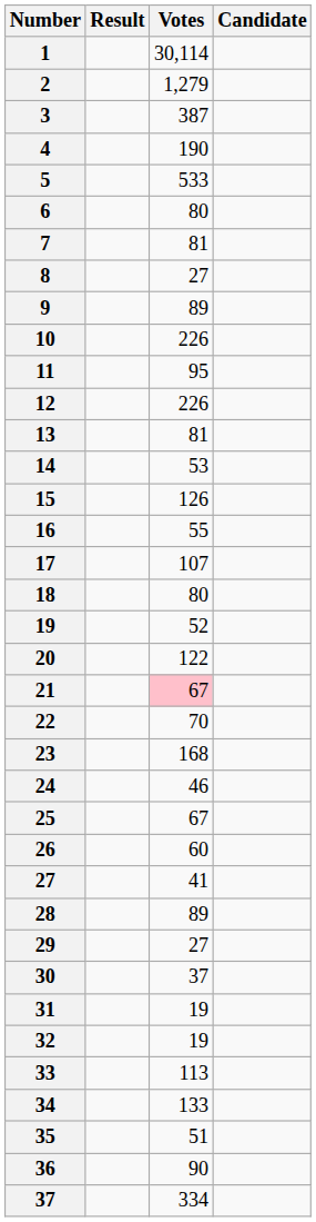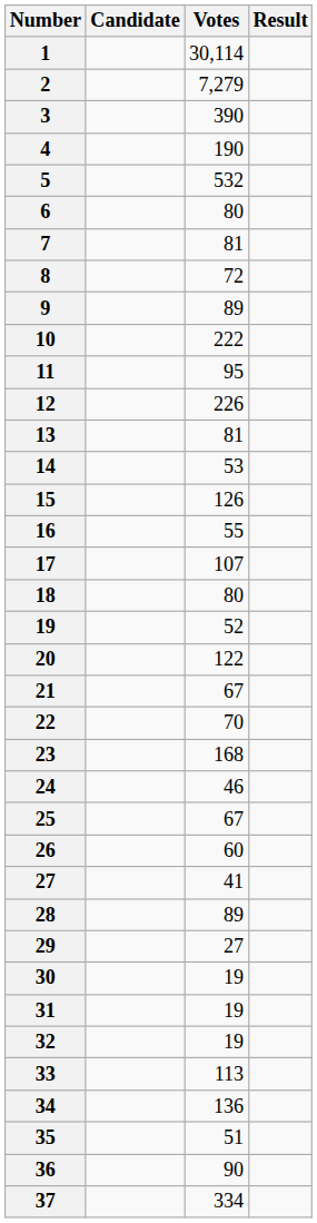 <table class="wikitable sortable">
 <tr>
 <th scope="col">Number</th>
+<th scope="col">Candidate</th>
+<th scope="col">Votes</th>
 <th scope="col">Result</th>
-<th scope="col">Votes</th>
-<th scope="col">Candidate</th>
 </tr>
 <tr>
 <th scope="row">1</th>
 <td></td>
 <td style="text-align:right">30,114</td>
 <td></td>
 </tr>
 <tr>
 <th scope="row">2</th>
 <td></td>
-<td style="text-align:right">1,279</td>
+<td style="text-align:right">7,279</td>
 <td></td>
 </tr>
 <tr>
 <th scope="row">3</th>
 <td></td>
-<td style="text-align:right">387</td>
+<td style="text-align:right">390</td>
 <td></td>
 </tr>
 <tr>
 <th scope="row">4</th>
 <td></td>
 <td style="text-align:right">190</td>
 <td></td>
 </tr>
 <tr>
 <th scope="row">5</th>
 <td></td>
-<td style="text-align:right">533</td>
+<td style="text-align:right">532</td>
 <td></td>
 </tr>
 <tr>
 <th scope="row">6</th>
 <td></td>
 <td style="text-align:right">80</td>
 <td></td>
 </tr>
 <tr>
 <th scope="row">7</th>
 <td></td>
 <td style="text-align:right">81</td>
 <td></td>
 </tr>
 <tr>
 <th scope="row">8</th>
 <td></td>
-<td style="text-align:right">27</td>
+<td style="text-align:right">72</td>
 <td></td>
 </tr>
 <tr>
 <th scope="row">9</th>
 <td></td>
 <td style="text-align:right">89</td>
 <td></td>
 </tr>
 <tr>
 <th scope="row">10</th>
 <td></td>
-<td style="text-align:right">226</td>
+<td style="text-align:right">222</td>
 <td></td>
 </tr>
 <tr>
 <th scope="row">11</th>
 <td></td>
 <td style="text-align:right">95</td>
 <td></td>
 </tr>
 <tr>
 <th scope="row">12</th>
 <td></td>
 <td style="text-align:right">226</td>
 <td></td>
 </tr>
 <tr>
 <th scope="row">13</th>
 <td></td>
 <td style="text-align:right">81</td>
 <td></td>
 </tr>
 <tr>
 <th scope="row">14</th>
 <td></td>
 <td style="text-align:right">53</td>
 <td></td>
 </tr>
 <tr>
 <th scope="row">15</th>
 <td></td>
 <td style="text-align:right">126</td>
 <td></td>
 </tr>
 <tr>
 <th scope="row">16</th>
 <td></td>
 <td style="text-align:right">55</td>
 <td></td>
 </tr>
 <tr>
 <th scope="row">17</th>
 <td></td>
 <td style="text-align:right">107</td>
 <td></td>
 </tr>
 <tr>
 <th scope="row">18</th>
 <td></td>
 <td style="text-align:right">80</td>
 <td></td>
 </tr>
 <tr>
 <th scope="row">19</th>
 <td></td>
 <td style="text-align:right">52</td>
 <td></td>
 </tr>
 <tr>
 <th scope="row">20</th>
 <td></td>
 <td style="text-align:right">122</td>
 <td></td>
 </tr>
 <tr>
 <th scope="row">21</th>
 <td></td>
-<td style="background: pink; text-align:right">67</td>
+<td style="text-align:right">67</td>
 <td></td>
 </tr>
 <tr>
 <th scope="row">22</th>
 <td></td>
 <td style="text-align:right">70</td>
 <td></td>
 </tr>
 <tr>
 <th scope="row">23</th>
 <td></td>
 <td style="text-align:right">168</td>
 <td></td>
 </tr>
 <tr>
 <th scope="row">24</th>
 <td></td>
 <td style="text-align:right">46</td>
 <td></td>
 </tr>
 <tr>
 <th scope="row">25</th>
 <td></td>
 <td style="text-align:right">67</td>
 <td></td>
 </tr>
 <tr>
 <th scope="row">26</th>
 <td></td>
 <td style="text-align:right">60</td>
 <td></td>
 </tr>
 <tr>
 <th scope="row">27</th>
 <td></td>
 <td style="text-align:right">41</td>
 <td></td>
 </tr>
 <tr>
 <th scope="row">28</th>
 <td></td>
 <td style="text-align:right">89</td>
 <td></td>
 </tr>
 <tr>
 <th scope="row">29</th>
 <td></td>
 <td style="text-align:right">27</td>
 <td></td>
 </tr>
 <tr>
 <th scope="row">30</th>
 <td></td>
-<td style="text-align:right">37</td>
+<td style="text-align:right">19</td>
 <td></td>
 </tr>
 <tr>
 <th scope="row">31</th>
 <td></td>
 <td style="text-align:right">19</td>
 <td></td>
 </tr>
 <tr>
 <th scope="row">32</th>
 <td></td>
 <td style="text-align:right">19</td>
 <td></td>
 </tr>
 <tr>
 <th scope="row">33</th>
 <td></td>
 <td style="text-align:right">113</td>
 <td></td>
 </tr>
 <tr>
 <th scope="row">34</th>
 <td></td>
-<td style="text-align:right">133</td>
+<td style="text-align:right">136</td>
 <td></td>
 </tr>
 <tr>
 <th scope="row">35</th>
 <td></td>
 <td style="text-align:right">51</td>
 <td></td>
 </tr>
 <tr>
 <th scope="row">36</th>
 <td></td>
 <td style="text-align:right">90</td>
 <td></td>
 </tr>
 <tr>
 <th scope="row">37</th>
 <td></td>
 <td style="text-align:right">334</td>
 <td></td>
 </tr>
 </table>
